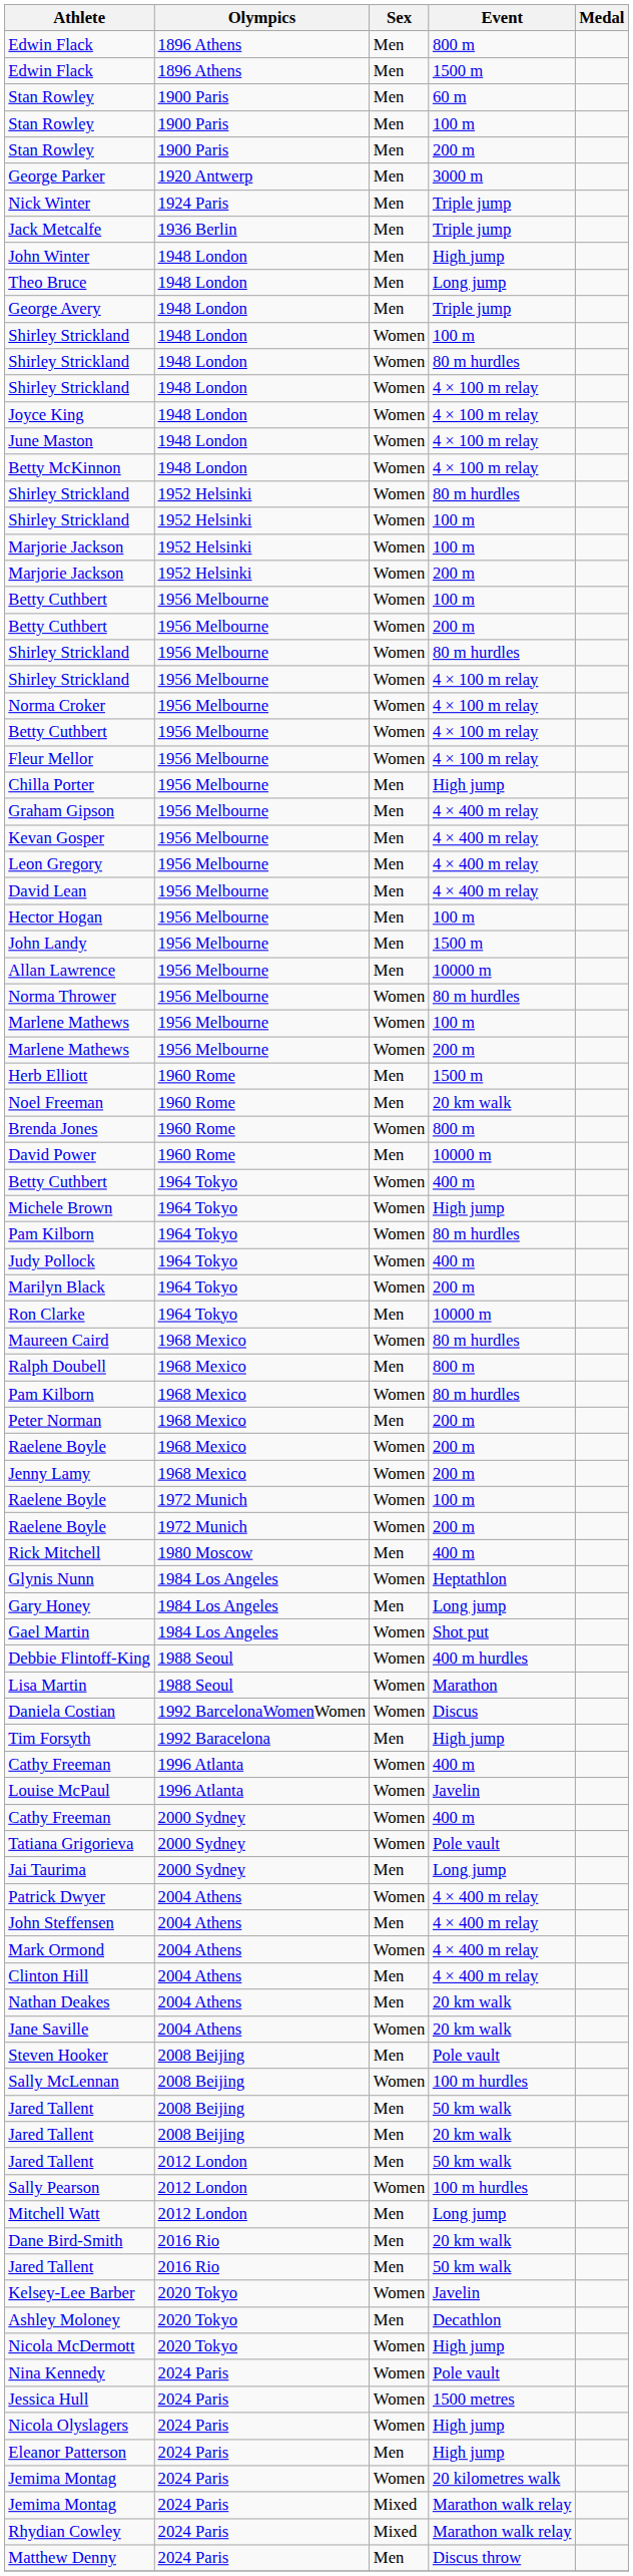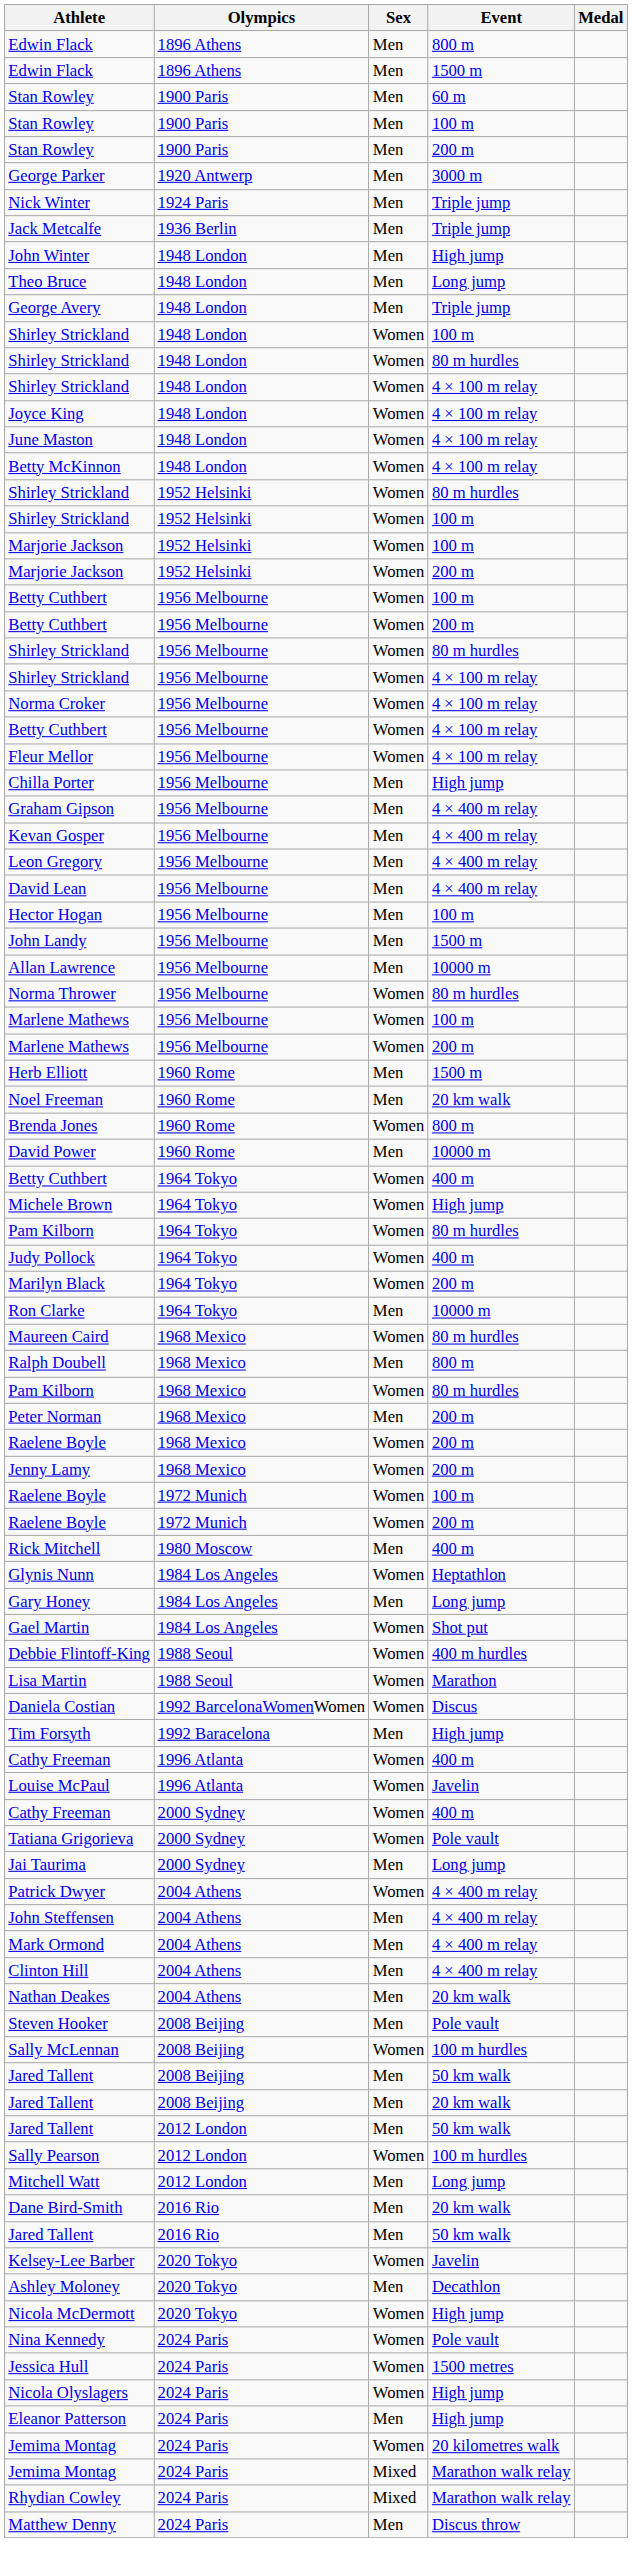 <table class="wikitable sortable">
 <tr>
 <th>Athlete</th>
 <th>Olympics</th>
 <th>Sex</th>
 <th>Event</th>
 <th>Medal</th>
 </tr>
 <tr>
 <td><a href='#'>Edwin Flack</a></td>
 <td><a href='#'>1896 Athens</a></td>
 <td>Men</td>
 <td><a href='#'>800 m</a></td>
 <td></td>
 </tr>
 <tr>
 <td><a href='#'>Edwin Flack</a></td>
 <td><a href='#'>1896 Athens</a></td>
 <td>Men</td>
 <td><a href='#'>1500 m</a></td>
 <td></td>
 </tr>
 <tr>
 <td><a href='#'>Stan Rowley</a></td>
 <td><a href='#'>1900 Paris</a></td>
 <td>Men</td>
 <td><a href='#'>60 m</a></td>
 <td></td>
 </tr>
 <tr>
 <td><a href='#'>Stan Rowley</a></td>
 <td><a href='#'>1900 Paris</a></td>
 <td>Men</td>
 <td><a href='#'>100 m</a></td>
 <td></td>
 </tr>
 <tr>
 <td><a href='#'>Stan Rowley</a></td>
 <td><a href='#'>1900 Paris</a></td>
 <td>Men</td>
 <td><a href='#'>200 m</a></td>
 <td></td>
 </tr>
 <tr>
 <td><a href='#'>George Parker</a></td>
 <td><a href='#'>1920 Antwerp</a></td>
 <td>Men</td>
 <td><a href='#'>3000 m</a></td>
 <td></td>
 </tr>
 <tr>
 <td><a href='#'>Nick Winter</a></td>
 <td><a href='#'>1924 Paris</a></td>
 <td>Men</td>
 <td><a href='#'>Triple jump</a></td>
 <td></td>
 </tr>
 <tr>
 <td><a href='#'>Jack Metcalfe</a></td>
 <td><a href='#'>1936 Berlin</a></td>
 <td>Men</td>
 <td><a href='#'>Triple jump</a></td>
 <td></td>
 </tr>
 <tr>
 <td><a href='#'>John Winter</a></td>
 <td><a href='#'>1948 London</a></td>
 <td>Men</td>
 <td><a href='#'>High jump</a></td>
 <td></td>
 </tr>
 <tr>
 <td><a href='#'>Theo Bruce</a></td>
 <td><a href='#'>1948 London</a></td>
 <td>Men</td>
 <td><a href='#'>Long jump</a></td>
 <td></td>
 </tr>
 <tr>
 <td><a href='#'>George Avery</a></td>
 <td><a href='#'>1948 London</a></td>
 <td>Men</td>
 <td><a href='#'>Triple jump</a></td>
 <td></td>
 </tr>
 <tr>
 <td><a href='#'>Shirley Strickland</a></td>
 <td><a href='#'>1948 London</a></td>
 <td>Women</td>
 <td><a href='#'>100 m</a></td>
 <td></td>
 </tr>
 <tr>
 <td><a href='#'>Shirley Strickland</a></td>
 <td><a href='#'>1948 London</a></td>
 <td>Women</td>
 <td><a href='#'>80 m hurdles</a></td>
 <td></td>
 </tr>
 <tr>
 <td><a href='#'>Shirley Strickland</a></td>
 <td><a href='#'>1948 London</a></td>
 <td>Women</td>
 <td><a href='#'>4 × 100 m relay</a></td>
 <td></td>
 </tr>
 <tr>
 <td><a href='#'>Joyce King</a></td>
 <td><a href='#'>1948 London</a></td>
 <td>Women</td>
 <td><a href='#'>4 × 100 m relay</a></td>
 <td></td>
 </tr>
 <tr>
 <td><a href='#'>June Maston</a></td>
 <td><a href='#'>1948 London</a></td>
 <td>Women</td>
 <td><a href='#'>4 × 100 m relay</a></td>
 <td></td>
 </tr>
 <tr>
 <td><a href='#'>Betty McKinnon</a></td>
 <td><a href='#'>1948 London</a></td>
 <td>Women</td>
 <td><a href='#'>4 × 100 m relay</a></td>
 <td></td>
 </tr>
 <tr>
 <td><a href='#'>Shirley Strickland</a></td>
 <td><a href='#'>1952 Helsinki</a></td>
 <td>Women</td>
 <td><a href='#'>80 m hurdles</a></td>
 <td></td>
 </tr>
 <tr>
 <td><a href='#'>Shirley Strickland</a></td>
 <td><a href='#'>1952 Helsinki</a></td>
 <td>Women</td>
 <td><a href='#'>100 m</a></td>
 <td></td>
 </tr>
 <tr>
 <td><a href='#'>Marjorie Jackson</a></td>
 <td><a href='#'>1952 Helsinki</a></td>
 <td>Women</td>
 <td><a href='#'>100 m</a></td>
 <td></td>
 </tr>
 <tr>
 <td><a href='#'>Marjorie Jackson</a></td>
 <td><a href='#'>1952 Helsinki</a></td>
 <td>Women</td>
 <td><a href='#'>200 m</a></td>
 <td></td>
 </tr>
 <tr>
 <td><a href='#'>Betty Cuthbert</a></td>
 <td><a href='#'>1956 Melbourne</a></td>
 <td>Women</td>
 <td><a href='#'>100 m</a></td>
 <td></td>
 </tr>
 <tr>
 <td><a href='#'>Betty Cuthbert</a></td>
 <td><a href='#'>1956 Melbourne</a></td>
 <td>Women</td>
 <td><a href='#'>200 m</a></td>
 <td></td>
 </tr>
 <tr>
 <td><a href='#'>Shirley Strickland</a></td>
 <td><a href='#'>1956 Melbourne</a></td>
 <td>Women</td>
 <td><a href='#'>80 m hurdles</a></td>
 <td></td>
 </tr>
 <tr>
 <td><a href='#'>Shirley Strickland</a></td>
 <td><a href='#'>1956 Melbourne</a></td>
 <td>Women</td>
 <td><a href='#'>4 × 100 m relay</a></td>
 <td></td>
 </tr>
 <tr>
 <td><a href='#'>Norma Croker</a></td>
 <td><a href='#'>1956 Melbourne</a></td>
 <td>Women</td>
 <td><a href='#'>4 × 100 m relay</a></td>
 <td></td>
 </tr>
 <tr>
 <td><a href='#'>Betty Cuthbert</a></td>
 <td><a href='#'>1956 Melbourne</a></td>
 <td>Women</td>
 <td><a href='#'>4 × 100 m relay</a></td>
 <td></td>
 </tr>
 <tr>
 <td><a href='#'>Fleur Mellor</a></td>
 <td><a href='#'>1956 Melbourne</a></td>
 <td>Women</td>
 <td><a href='#'>4 × 100 m relay</a></td>
 <td></td>
 </tr>
 <tr>
 <td><a href='#'>Chilla Porter</a></td>
 <td><a href='#'>1956 Melbourne</a></td>
 <td>Men</td>
 <td><a href='#'>High jump</a></td>
 <td></td>
 </tr>
 <tr>
 <td><a href='#'>Graham Gipson</a></td>
 <td><a href='#'>1956 Melbourne</a></td>
 <td>Men</td>
 <td><a href='#'>4 × 400 m relay</a></td>
 <td></td>
 </tr>
 <tr>
 <td><a href='#'>Kevan Gosper</a></td>
 <td><a href='#'>1956 Melbourne</a></td>
 <td>Men</td>
 <td><a href='#'>4 × 400 m relay</a></td>
 <td></td>
 </tr>
 <tr>
 <td><a href='#'>Leon Gregory</a></td>
 <td><a href='#'>1956 Melbourne</a></td>
 <td>Men</td>
 <td><a href='#'>4 × 400 m relay</a></td>
 <td></td>
 </tr>
 <tr>
 <td><a href='#'>David Lean</a></td>
 <td><a href='#'>1956 Melbourne</a></td>
 <td>Men</td>
 <td><a href='#'>4 × 400 m relay</a></td>
 <td></td>
 </tr>
 <tr>
 <td><a href='#'>Hector Hogan</a></td>
 <td><a href='#'>1956 Melbourne</a></td>
 <td>Men</td>
 <td><a href='#'>100 m</a></td>
 <td></td>
 </tr>
 <tr>
 <td><a href='#'>John Landy</a></td>
 <td><a href='#'>1956 Melbourne</a></td>
 <td>Men</td>
 <td><a href='#'>1500 m</a></td>
 <td></td>
 </tr>
 <tr>
 <td><a href='#'>Allan Lawrence</a></td>
 <td><a href='#'>1956 Melbourne</a></td>
 <td>Men</td>
 <td><a href='#'>10000 m</a></td>
 <td></td>
 </tr>
 <tr>
 <td><a href='#'>Norma Thrower</a></td>
 <td><a href='#'>1956 Melbourne</a></td>
 <td>Women</td>
 <td><a href='#'>80 m hurdles</a></td>
 <td></td>
 </tr>
 <tr>
 <td><a href='#'>Marlene Mathews</a></td>
 <td><a href='#'>1956 Melbourne</a></td>
 <td>Women</td>
 <td><a href='#'>100 m</a></td>
 <td></td>
 </tr>
 <tr>
 <td><a href='#'>Marlene Mathews</a></td>
 <td><a href='#'>1956 Melbourne</a></td>
 <td>Women</td>
 <td><a href='#'>200 m</a></td>
 <td></td>
 </tr>
 <tr>
 <td><a href='#'>Herb Elliott</a></td>
 <td><a href='#'>1960 Rome</a></td>
 <td>Men</td>
 <td><a href='#'>1500 m</a></td>
 <td></td>
 </tr>
 <tr>
 <td><a href='#'>Noel Freeman</a></td>
 <td><a href='#'>1960 Rome</a></td>
 <td>Men</td>
 <td><a href='#'>20 km walk</a></td>
 <td></td>
 </tr>
 <tr>
 <td><a href='#'>Brenda Jones</a></td>
 <td><a href='#'>1960 Rome</a></td>
 <td>Women</td>
 <td><a href='#'>800 m</a></td>
 <td></td>
 </tr>
 <tr>
 <td><a href='#'>David Power</a></td>
 <td><a href='#'>1960 Rome</a></td>
 <td>Men</td>
 <td><a href='#'>10000 m</a></td>
 <td></td>
 </tr>
 <tr>
 <td><a href='#'>Betty Cuthbert</a></td>
 <td><a href='#'>1964 Tokyo</a></td>
 <td>Women</td>
 <td><a href='#'>400 m</a></td>
 <td></td>
 </tr>
 <tr>
 <td><a href='#'>Michele Brown</a></td>
 <td><a href='#'>1964 Tokyo</a></td>
 <td>Women</td>
 <td><a href='#'>High jump</a></td>
 <td></td>
 </tr>
 <tr>
 <td><a href='#'>Pam Kilborn</a></td>
 <td><a href='#'>1964 Tokyo</a></td>
 <td>Women</td>
 <td><a href='#'>80 m hurdles</a></td>
 <td></td>
 </tr>
 <tr>
 <td><a href='#'>Judy Pollock</a></td>
 <td><a href='#'>1964 Tokyo</a></td>
 <td>Women</td>
 <td><a href='#'>400 m</a></td>
 <td></td>
 </tr>
 <tr>
 <td><a href='#'>Marilyn Black</a></td>
 <td><a href='#'>1964 Tokyo</a></td>
 <td>Women</td>
 <td><a href='#'>200 m</a></td>
 <td></td>
 </tr>
 <tr>
 <td><a href='#'>Ron Clarke</a></td>
 <td><a href='#'>1964 Tokyo</a></td>
 <td>Men</td>
 <td><a href='#'>10000 m</a></td>
 <td></td>
 </tr>
 <tr>
 <td><a href='#'>Maureen Caird</a></td>
 <td><a href='#'>1968 Mexico</a></td>
 <td>Women</td>
 <td><a href='#'>80 m hurdles</a></td>
 <td></td>
 </tr>
 <tr>
 <td><a href='#'>Ralph Doubell</a></td>
 <td><a href='#'>1968 Mexico</a></td>
 <td>Men</td>
 <td><a href='#'>800 m</a></td>
 <td></td>
 </tr>
 <tr>
 <td><a href='#'>Pam Kilborn</a></td>
 <td><a href='#'>1968 Mexico</a></td>
 <td>Women</td>
 <td><a href='#'>80 m hurdles</a></td>
 <td></td>
 </tr>
 <tr>
 <td><a href='#'>Peter Norman</a></td>
 <td><a href='#'>1968 Mexico</a></td>
 <td>Men</td>
 <td><a href='#'>200 m</a></td>
 <td></td>
 </tr>
 <tr>
 <td><a href='#'>Raelene Boyle</a></td>
 <td><a href='#'>1968 Mexico</a></td>
 <td>Women</td>
 <td><a href='#'>200 m</a></td>
 <td></td>
 </tr>
 <tr>
 <td><a href='#'>Jenny Lamy</a></td>
 <td><a href='#'>1968 Mexico</a></td>
 <td>Women</td>
 <td><a href='#'>200 m</a></td>
 <td></td>
 </tr>
 <tr>
 <td><a href='#'>Raelene Boyle</a></td>
 <td><a href='#'>1972 Munich</a></td>
 <td>Women</td>
 <td><a href='#'>100 m</a></td>
 <td></td>
 </tr>
 <tr>
 <td><a href='#'>Raelene Boyle</a></td>
 <td><a href='#'>1972 Munich</a></td>
 <td>Women</td>
 <td><a href='#'>200 m</a></td>
 <td></td>
 </tr>
 <tr>
 <td><a href='#'>Rick Mitchell</a></td>
 <td><a href='#'>1980 Moscow</a></td>
 <td>Men</td>
 <td><a href='#'>400 m</a></td>
 <td></td>
 </tr>
 <tr>
 <td><a href='#'>Glynis Nunn</a></td>
 <td><a href='#'>1984 Los Angeles</a></td>
 <td>Women</td>
 <td><a href='#'>Heptathlon</a></td>
 <td></td>
 </tr>
 <tr>
 <td><a href='#'>Gary Honey</a></td>
 <td><a href='#'>1984 Los Angeles</a></td>
 <td>Men</td>
 <td><a href='#'>Long jump</a></td>
 <td></td>
 </tr>
 <tr>
 <td><a href='#'>Gael Martin</a></td>
 <td><a href='#'>1984 Los Angeles</a></td>
 <td>Women</td>
 <td><a href='#'>Shot put</a></td>
 <td></td>
 </tr>
 <tr>
 <td><a href='#'>Debbie Flintoff-King</a></td>
 <td><a href='#'>1988 Seoul</a></td>
 <td>Women</td>
 <td><a href='#'>400 m hurdles</a></td>
 <td></td>
 </tr>
 <tr>
 <td><a href='#'>Lisa Martin</a></td>
 <td><a href='#'>1988 Seoul</a></td>
 <td>Women</td>
 <td><a href='#'>Marathon</a></td>
 <td></td>
 </tr>
 <tr>
 <td><a href='#'>Daniela Costian</a></td>
 <td><a href='#'>1992 BarcelonaWomen</a>Women</td>
 <td>Women</td>
 <td><a href='#'>Discus</a></td>
 <td></td>
 </tr>
 <tr>
 <td><a href='#'>Tim Forsyth</a></td>
 <td><a href='#'>1992 Baracelona</a></td>
 <td>Men</td>
 <td><a href='#'>High jump</a></td>
 <td></td>
 </tr>
 <tr>
 <td><a href='#'>Cathy Freeman</a></td>
 <td><a href='#'>1996 Atlanta</a></td>
 <td>Women</td>
 <td><a href='#'>400 m</a></td>
 <td></td>
 </tr>
 <tr>
 <td><a href='#'>Louise McPaul</a></td>
 <td><a href='#'>1996 Atlanta</a></td>
 <td>Women</td>
 <td><a href='#'>Javelin</a></td>
 <td></td>
 </tr>
 <tr>
 <td><a href='#'>Cathy Freeman</a></td>
 <td><a href='#'>2000 Sydney</a></td>
 <td>Women</td>
 <td><a href='#'>400 m</a></td>
 <td></td>
 </tr>
 <tr>
 <td><a href='#'>Tatiana Grigorieva</a></td>
 <td><a href='#'>2000 Sydney</a></td>
 <td>Women</td>
 <td><a href='#'>Pole vault</a></td>
 <td></td>
 </tr>
 <tr>
 <td><a href='#'>Jai Taurima</a></td>
 <td><a href='#'>2000 Sydney</a></td>
 <td>Men</td>
 <td><a href='#'>Long jump</a></td>
 <td></td>
 </tr>
 <tr>
 <td><a href='#'>Patrick Dwyer</a></td>
 <td><a href='#'>2004 Athens</a></td>
 <td>Women</td>
 <td><a href='#'>4 × 400 m relay</a></td>
 <td></td>
 </tr>
 <tr>
 <td><a href='#'>John Steffensen</a></td>
 <td><a href='#'>2004 Athens</a></td>
 <td>Men</td>
 <td><a href='#'>4 × 400 m relay</a></td>
 <td></td>
 </tr>
 <tr>
 <td><a href='#'>Mark Ormond</a></td>
 <td><a href='#'>2004 Athens</a></td>
-<td>Women</td>
+<td>Men</td>
 <td><a href='#'>4 × 400 m relay</a></td>
 <td></td>
 </tr>
 <tr>
 <td><a href='#'>Clinton Hill</a></td>
 <td><a href='#'>2004 Athens</a></td>
 <td>Men</td>
 <td><a href='#'>4 × 400 m relay</a></td>
 <td></td>
 </tr>
 <tr>
 <td><a href='#'>Nathan Deakes</a></td>
 <td><a href='#'>2004 Athens</a></td>
 <td>Men</td>
-<td><a href='#'>20 km walk</a></td>
-<td></td>
-</tr>
-<tr>
-<td><a href='#'>Jane Saville</a></td>
-<td><a href='#'>2004 Athens</a></td>
-<td>Women</td>
 <td><a href='#'>20 km walk</a></td>
 <td></td>
 </tr>
 <tr>
 <td><a href='#'>Steven Hooker</a></td>
 <td><a href='#'>2008 Beijing</a></td>
 <td>Men</td>
 <td><a href='#'>Pole vault</a></td>
 <td></td>
 </tr>
 <tr>
 <td><a href='#'>Sally McLennan</a></td>
 <td><a href='#'>2008 Beijing</a></td>
 <td>Women</td>
 <td><a href='#'>100 m hurdles</a></td>
 <td></td>
 </tr>
 <tr>
 <td><a href='#'>Jared Tallent</a></td>
 <td><a href='#'>2008 Beijing</a></td>
 <td>Men</td>
 <td><a href='#'>50 km walk</a></td>
 <td></td>
 </tr>
 <tr>
 <td><a href='#'>Jared Tallent</a></td>
 <td><a href='#'>2008 Beijing</a></td>
 <td>Men</td>
 <td><a href='#'>20 km walk</a></td>
 <td></td>
 </tr>
 <tr>
 <td><a href='#'>Jared Tallent</a></td>
 <td><a href='#'>2012 London</a></td>
 <td>Men</td>
 <td><a href='#'>50 km walk</a></td>
 <td></td>
 </tr>
 <tr>
 <td><a href='#'>Sally Pearson</a></td>
 <td><a href='#'>2012 London</a></td>
 <td>Women</td>
 <td><a href='#'>100 m hurdles</a></td>
 <td></td>
 </tr>
 <tr>
 <td><a href='#'>Mitchell Watt</a></td>
 <td><a href='#'>2012 London</a></td>
 <td>Men</td>
 <td><a href='#'>Long jump</a></td>
 <td></td>
 </tr>
 <tr>
 <td><a href='#'>Dane Bird-Smith</a></td>
 <td><a href='#'>2016 Rio</a></td>
 <td>Men</td>
 <td><a href='#'>20 km walk</a></td>
 <td></td>
 </tr>
 <tr>
 <td><a href='#'>Jared Tallent</a></td>
 <td><a href='#'>2016 Rio</a></td>
 <td>Men</td>
 <td><a href='#'>50 km walk</a></td>
 <td></td>
 </tr>
 <tr>
 <td><a href='#'>Kelsey-Lee Barber</a></td>
 <td><a href='#'>2020 Tokyo</a></td>
 <td>Women</td>
 <td><a href='#'>Javelin</a></td>
 <td></td>
 </tr>
 <tr>
 <td><a href='#'>Ashley Moloney</a></td>
 <td><a href='#'>2020 Tokyo</a></td>
 <td>Men</td>
 <td><a href='#'>Decathlon</a></td>
 <td></td>
 </tr>
 <tr>
 <td><a href='#'>Nicola McDermott</a></td>
 <td><a href='#'>2020 Tokyo</a></td>
 <td>Women</td>
 <td><a href='#'>High jump</a></td>
 <td></td>
 </tr>
 <tr>
 <td><a href='#'>Nina Kennedy</a></td>
 <td><a href='#'>2024 Paris</a></td>
 <td>Women</td>
 <td><a href='#'>Pole vault</a></td>
 <td></td>
 </tr>
 <tr>
 <td><a href='#'>Jessica Hull</a></td>
 <td><a href='#'>2024 Paris</a></td>
 <td>Women</td>
 <td><a href='#'>1500 metres</a></td>
 <td></td>
 </tr>
 <tr>
 <td><a href='#'>Nicola Olyslagers</a></td>
 <td><a href='#'>2024 Paris</a></td>
 <td>Women</td>
 <td><a href='#'>High jump</a></td>
 <td></td>
 </tr>
 <tr>
 <td><a href='#'>Eleanor Patterson</a></td>
 <td><a href='#'>2024 Paris</a></td>
 <td>Men</td>
 <td><a href='#'>High jump</a></td>
 <td></td>
 </tr>
 <tr>
 <td><a href='#'>Jemima Montag</a></td>
 <td><a href='#'>2024 Paris</a></td>
 <td>Women</td>
 <td><a href='#'>20 kilometres walk</a></td>
 <td></td>
 </tr>
 <tr>
 <td><a href='#'>Jemima Montag</a></td>
 <td><a href='#'>2024 Paris</a></td>
 <td>Mixed</td>
 <td><a href='#'>Marathon walk relay</a></td>
 <td></td>
 </tr>
 <tr>
 <td><a href='#'>Rhydian Cowley</a></td>
 <td><a href='#'>2024 Paris</a></td>
 <td>Mixed</td>
 <td><a href='#'>Marathon walk relay</a></td>
 <td></td>
 </tr>
 <tr>
 <td><a href='#'>Matthew Denny</a></td>
 <td><a href='#'>2024 Paris</a></td>
 <td>Men</td>
 <td><a href='#'>Discus throw</a></td>
 <td></td>
 </tr>
 <tr>
 </tr>
 </table>
